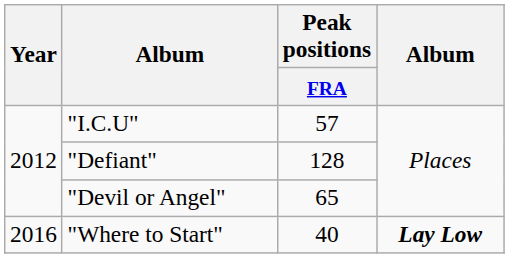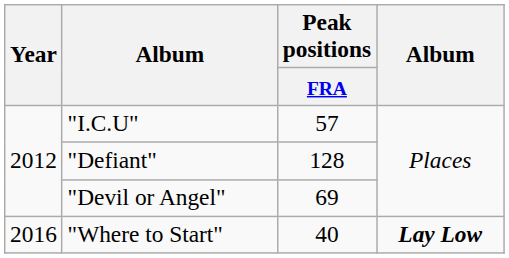 <table class="wikitable">
 <tr>
 <th align="center" rowspan="2" width="10">Year</th>
 <th align="center" rowspan="2" width="140">Album</th>
 <th align="center" colspan="1">Peak positions</th>
 <th align="center" rowspan="2" width="80">Album</th>
 </tr>
 <tr>
 <th width="20"><small><a href='#'>FRA</a></small><br></th>
 </tr>
 <tr>
 <td align="center" rowspan="3">2012</td>
 <td>"I.C.U"</td>
 <td align="center">57</td>
 <td align="center" rowspan=3><em>Places</em></td>
 </tr>
 <tr>
 <td>"Defiant"</td>
 <td align="center">128</td>
 </tr>
 <tr>
 <td>"Devil or Angel"</td>
-<td align="center">65</td>
+<td align="center">69</td>
 </tr>
 <tr>
 <td align="center">2016</td>
 <td>"Where to Start"</td>
 <td align="center">40</td>
 <td align="center"><strong><em>Lay Low</em></strong></td>
 </tr>
 </table>
